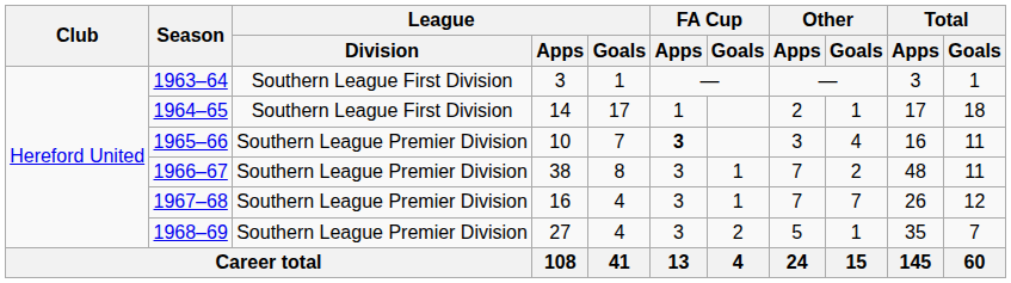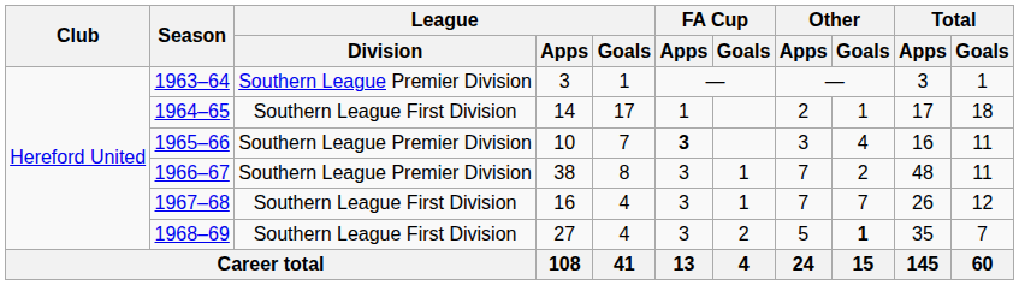 <table class="wikitable" style="text-align:center">
 <tr>
 <th rowspan="2">Club</th>
 <th rowspan="2">Season</th>
 <th colspan="3">League</th>
 <th colspan="2">FA Cup</th>
 <th colspan="2">Other</th>
 <th colspan="2">Total</th>
 </tr>
 <tr>
 <th>Division</th>
 <th>Apps</th>
 <th>Goals</th>
 <th>Apps</th>
 <th>Goals</th>
 <th>Apps</th>
 <th>Goals</th>
 <th>Apps</th>
 <th>Goals</th>
 </tr>
 <tr>
 <td rowspan="6"><a href='#'>Hereford United</a></td>
 <td><a href='#'>1963–64</a></td>
-<td>Southern League First Division</td>
+<td><a href='#'>Southern League</a> Premier Division</td>
 <td>3</td>
 <td>1</td>
 <td colspan="2">―</td>
 <td colspan="2">―</td>
 <td>3</td>
 <td>1</td>
 </tr>
 <tr>
 <td><a href='#'>1964–65</a></td>
 <td>Southern League First Division</td>
 <td>14</td>
 <td>17</td>
 <td>1</td>
 <td></td>
 <td>2</td>
 <td>1</td>
 <td>17</td>
 <td>18</td>
 </tr>
 <tr>
 <td><a href='#'>1965–66</a></td>
 <td>Southern League Premier Division</td>
 <td>10</td>
 <td>7</td>
 <td><strong>3</strong></td>
 <td></td>
 <td>3</td>
 <td>4</td>
 <td>16</td>
 <td>11</td>
 </tr>
 <tr>
 <td><a href='#'>1966–67</a></td>
 <td>Southern League Premier Division</td>
 <td>38</td>
 <td>8</td>
 <td>3</td>
 <td>1</td>
 <td>7</td>
 <td>2</td>
 <td>48</td>
 <td>11</td>
 </tr>
 <tr>
 <td><a href='#'>1967–68</a></td>
-<td>Southern League Premier Division</td>
+<td>Southern League First Division</td>
 <td>16</td>
 <td>4</td>
 <td>3</td>
 <td>1</td>
 <td>7</td>
 <td>7</td>
 <td>26</td>
 <td>12</td>
 </tr>
 <tr>
 <td><a href='#'>1968–69</a></td>
-<td>Southern League Premier Division</td>
+<td>Southern League First Division</td>
 <td>27</td>
 <td>4</td>
 <td>3</td>
 <td>2</td>
 <td>5</td>
-<td>1</td>
+<td><strong>1</strong></td>
 <td>35</td>
 <td>7</td>
 </tr>
 <tr>
 <th colspan="3">Career total</th>
 <th>108</th>
 <th>41</th>
 <th>13</th>
 <th>4</th>
 <th>24</th>
 <th>15</th>
 <th>145</th>
 <th>60</th>
 </tr>
 </table>
